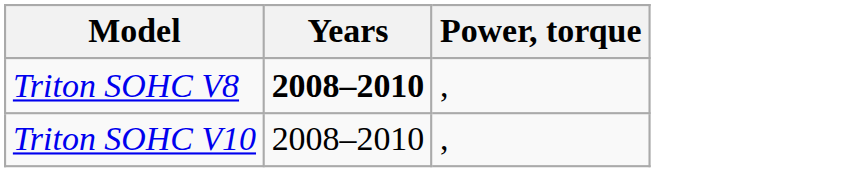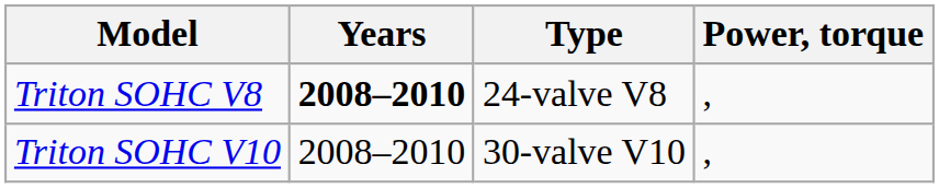 <table class="wikitable collapsible sortable">
 <tr>
 <th>Model</th>
 <th>Years</th>
+<th>Type</th>
 <th>Power, torque</th>
 </tr>
 <tr>
 <td><em><a href='#'>Triton SOHC V8</a></em></td>
 <td><strong>2008–2010</strong></td>
+<td> 24-valve V8</td>
 <td>, </td>
 </tr>
 <tr>
 <td><em><a href='#'>Triton SOHC V10</a></em></td>
 <td>2008–2010</td>
+<td> 30-valve V10</td>
 <td>, </td>
 </tr>
 </table>
